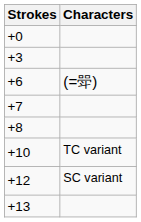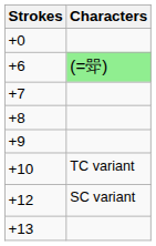 <table class="wikitable">
 <tr>
 <th>Strokes</th>
 <th>Characters</th>
 </tr>
 <tr --->
 <td>+0</td>
 <td style="font-size: large;"></td>
 </tr>
 <tr --->
-<td>+3</td>
-<td style="font-size: large;"></td>
-</tr>
-<tr --->
 <td>+6</td>
-<td style="font-size: large;">  (=斝) </td>
+<td style="background: lightgreen; font-size: large;">  (=斝) </td>
 </tr>
 <tr --->
 <td>+7</td>
 <td style="font-size: large;"></td>
 </tr>
 <tr --->
 <td>+8</td>
 <td style="font-size: large;"></td>
+</tr>
+<tr --->
+<td>+9</td>
+<td style="font-size: large;"> </td>
 </tr>
 <tr --->
 <td>+10</td>
 <td style="font-size: large;"><sup>TC variant</sup></td>
 </tr>
 <tr --->
 <td>+12</td>
 <td style="font-size: large;">  <sup>SC variant</sup></td>
 </tr>
 <tr --->
 <td>+13</td>
 <td style="font-size: large;"></td>
 </tr>
 </table>
